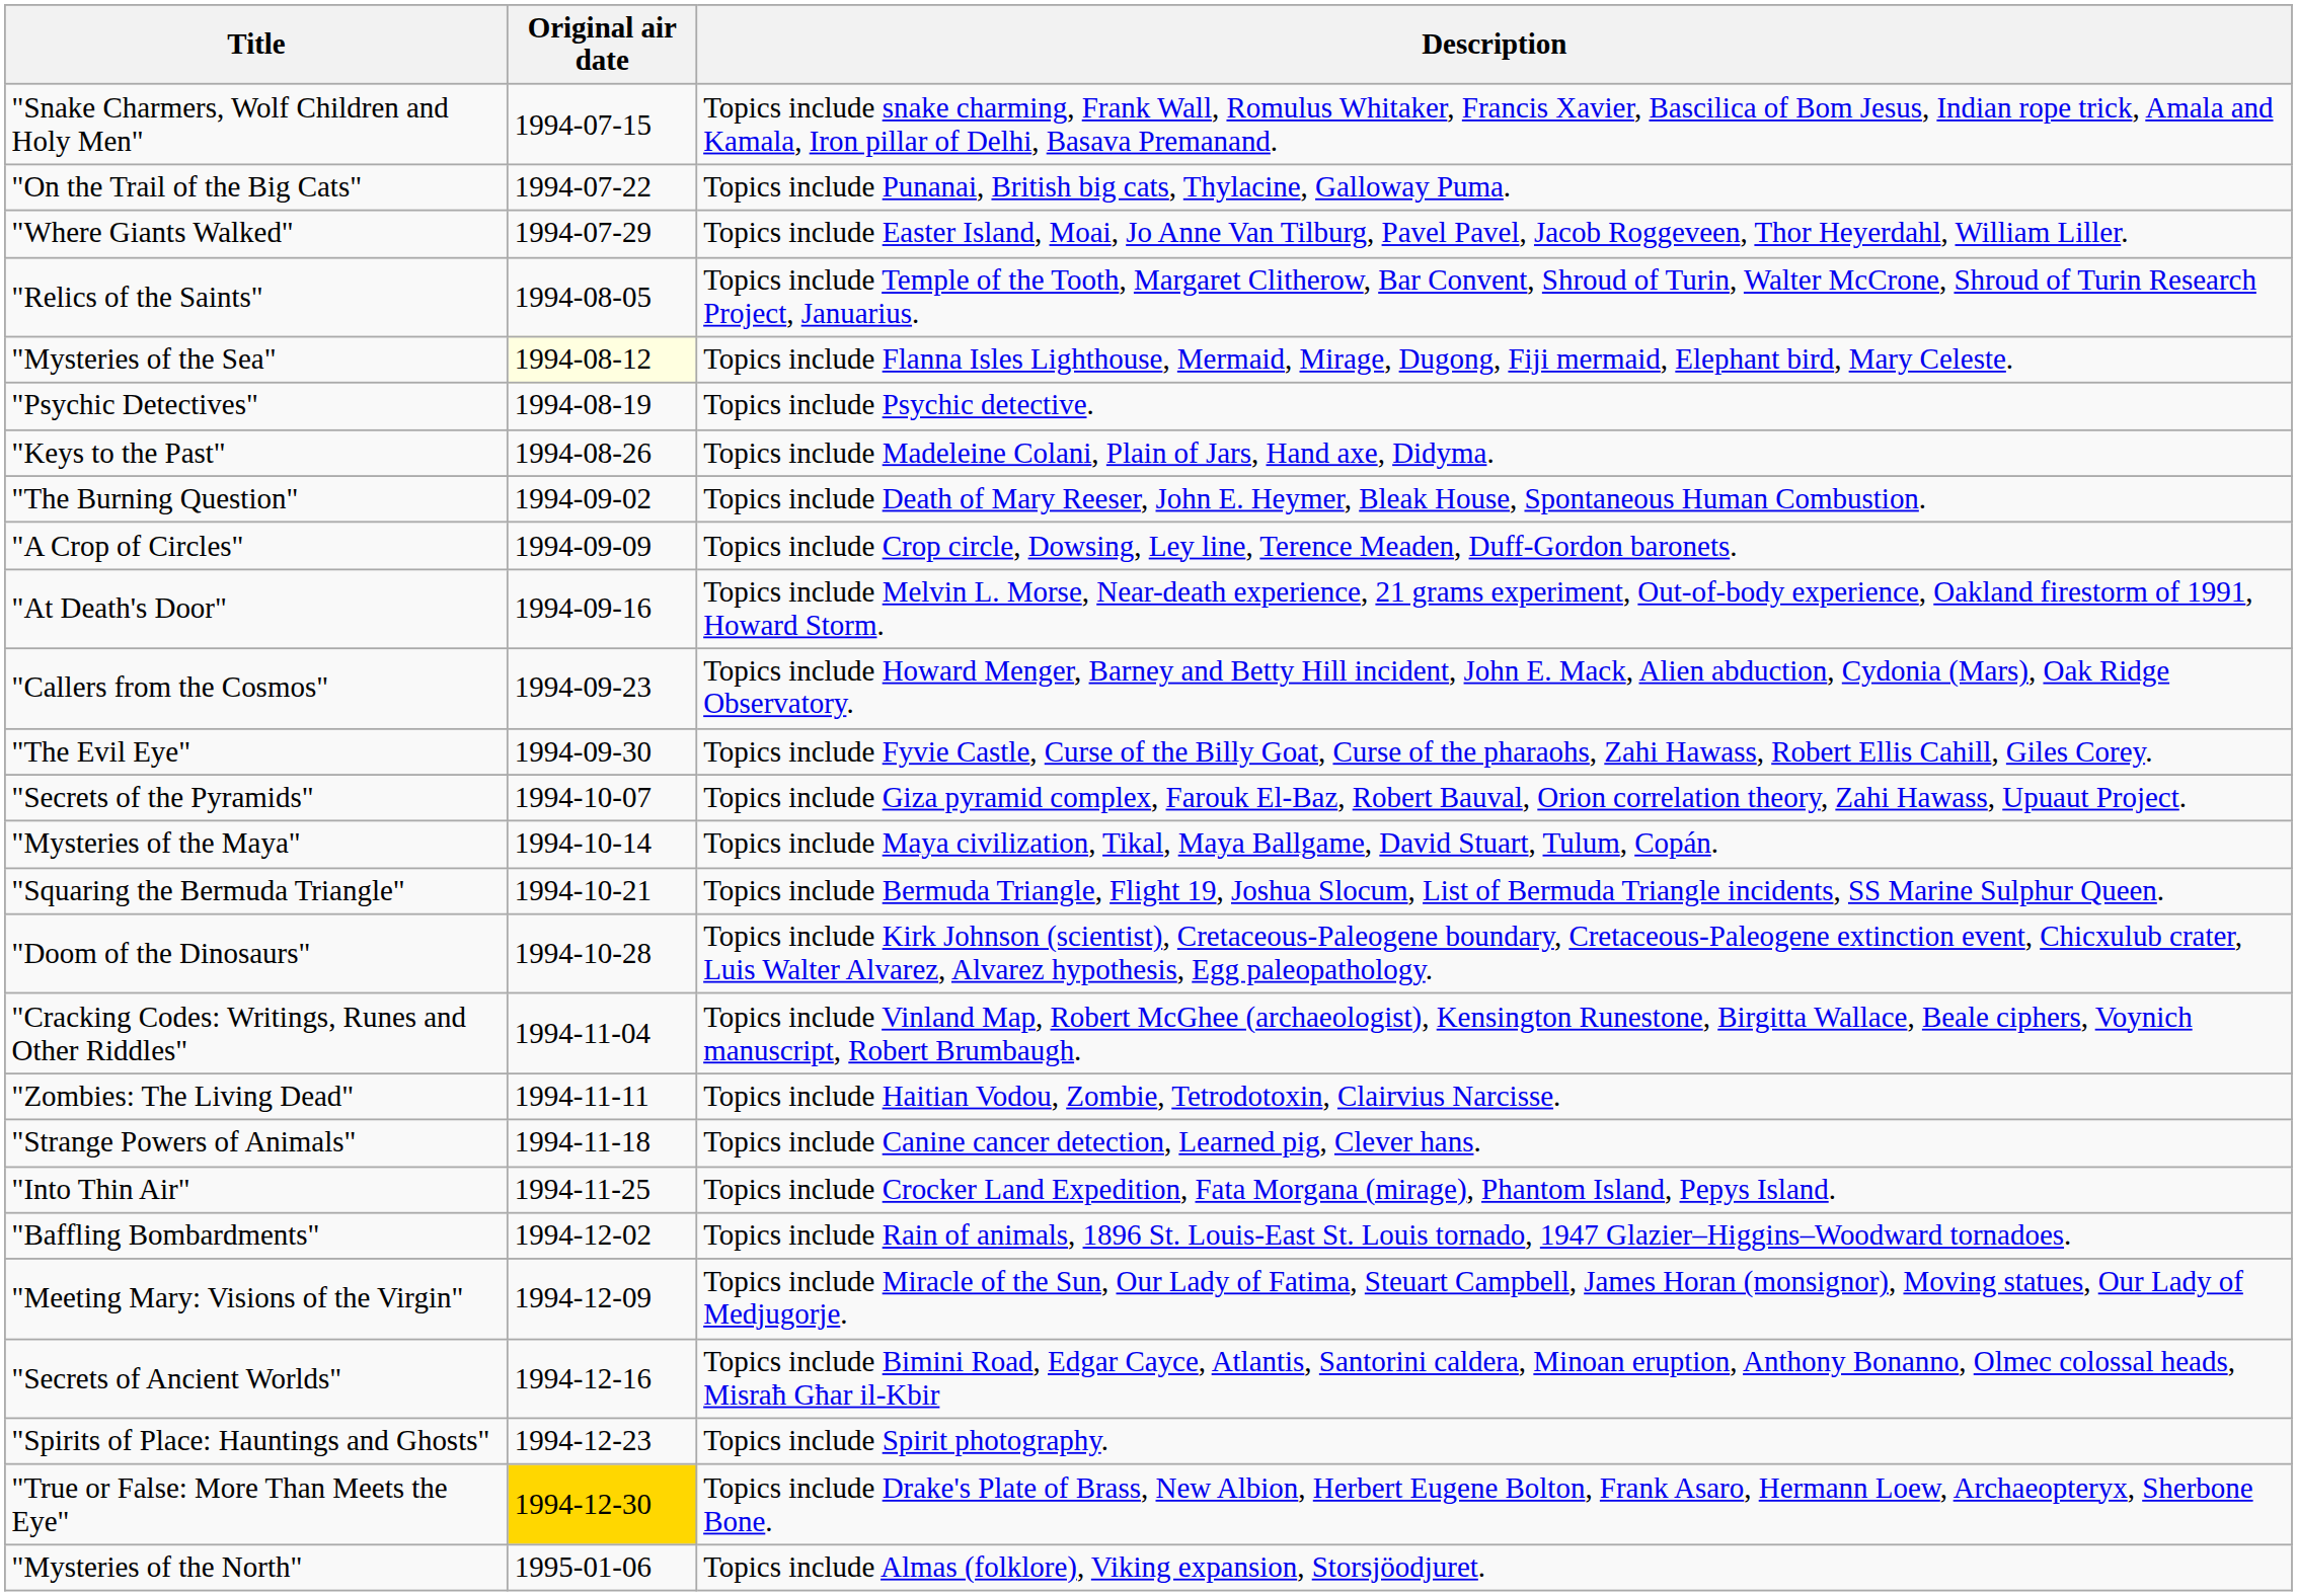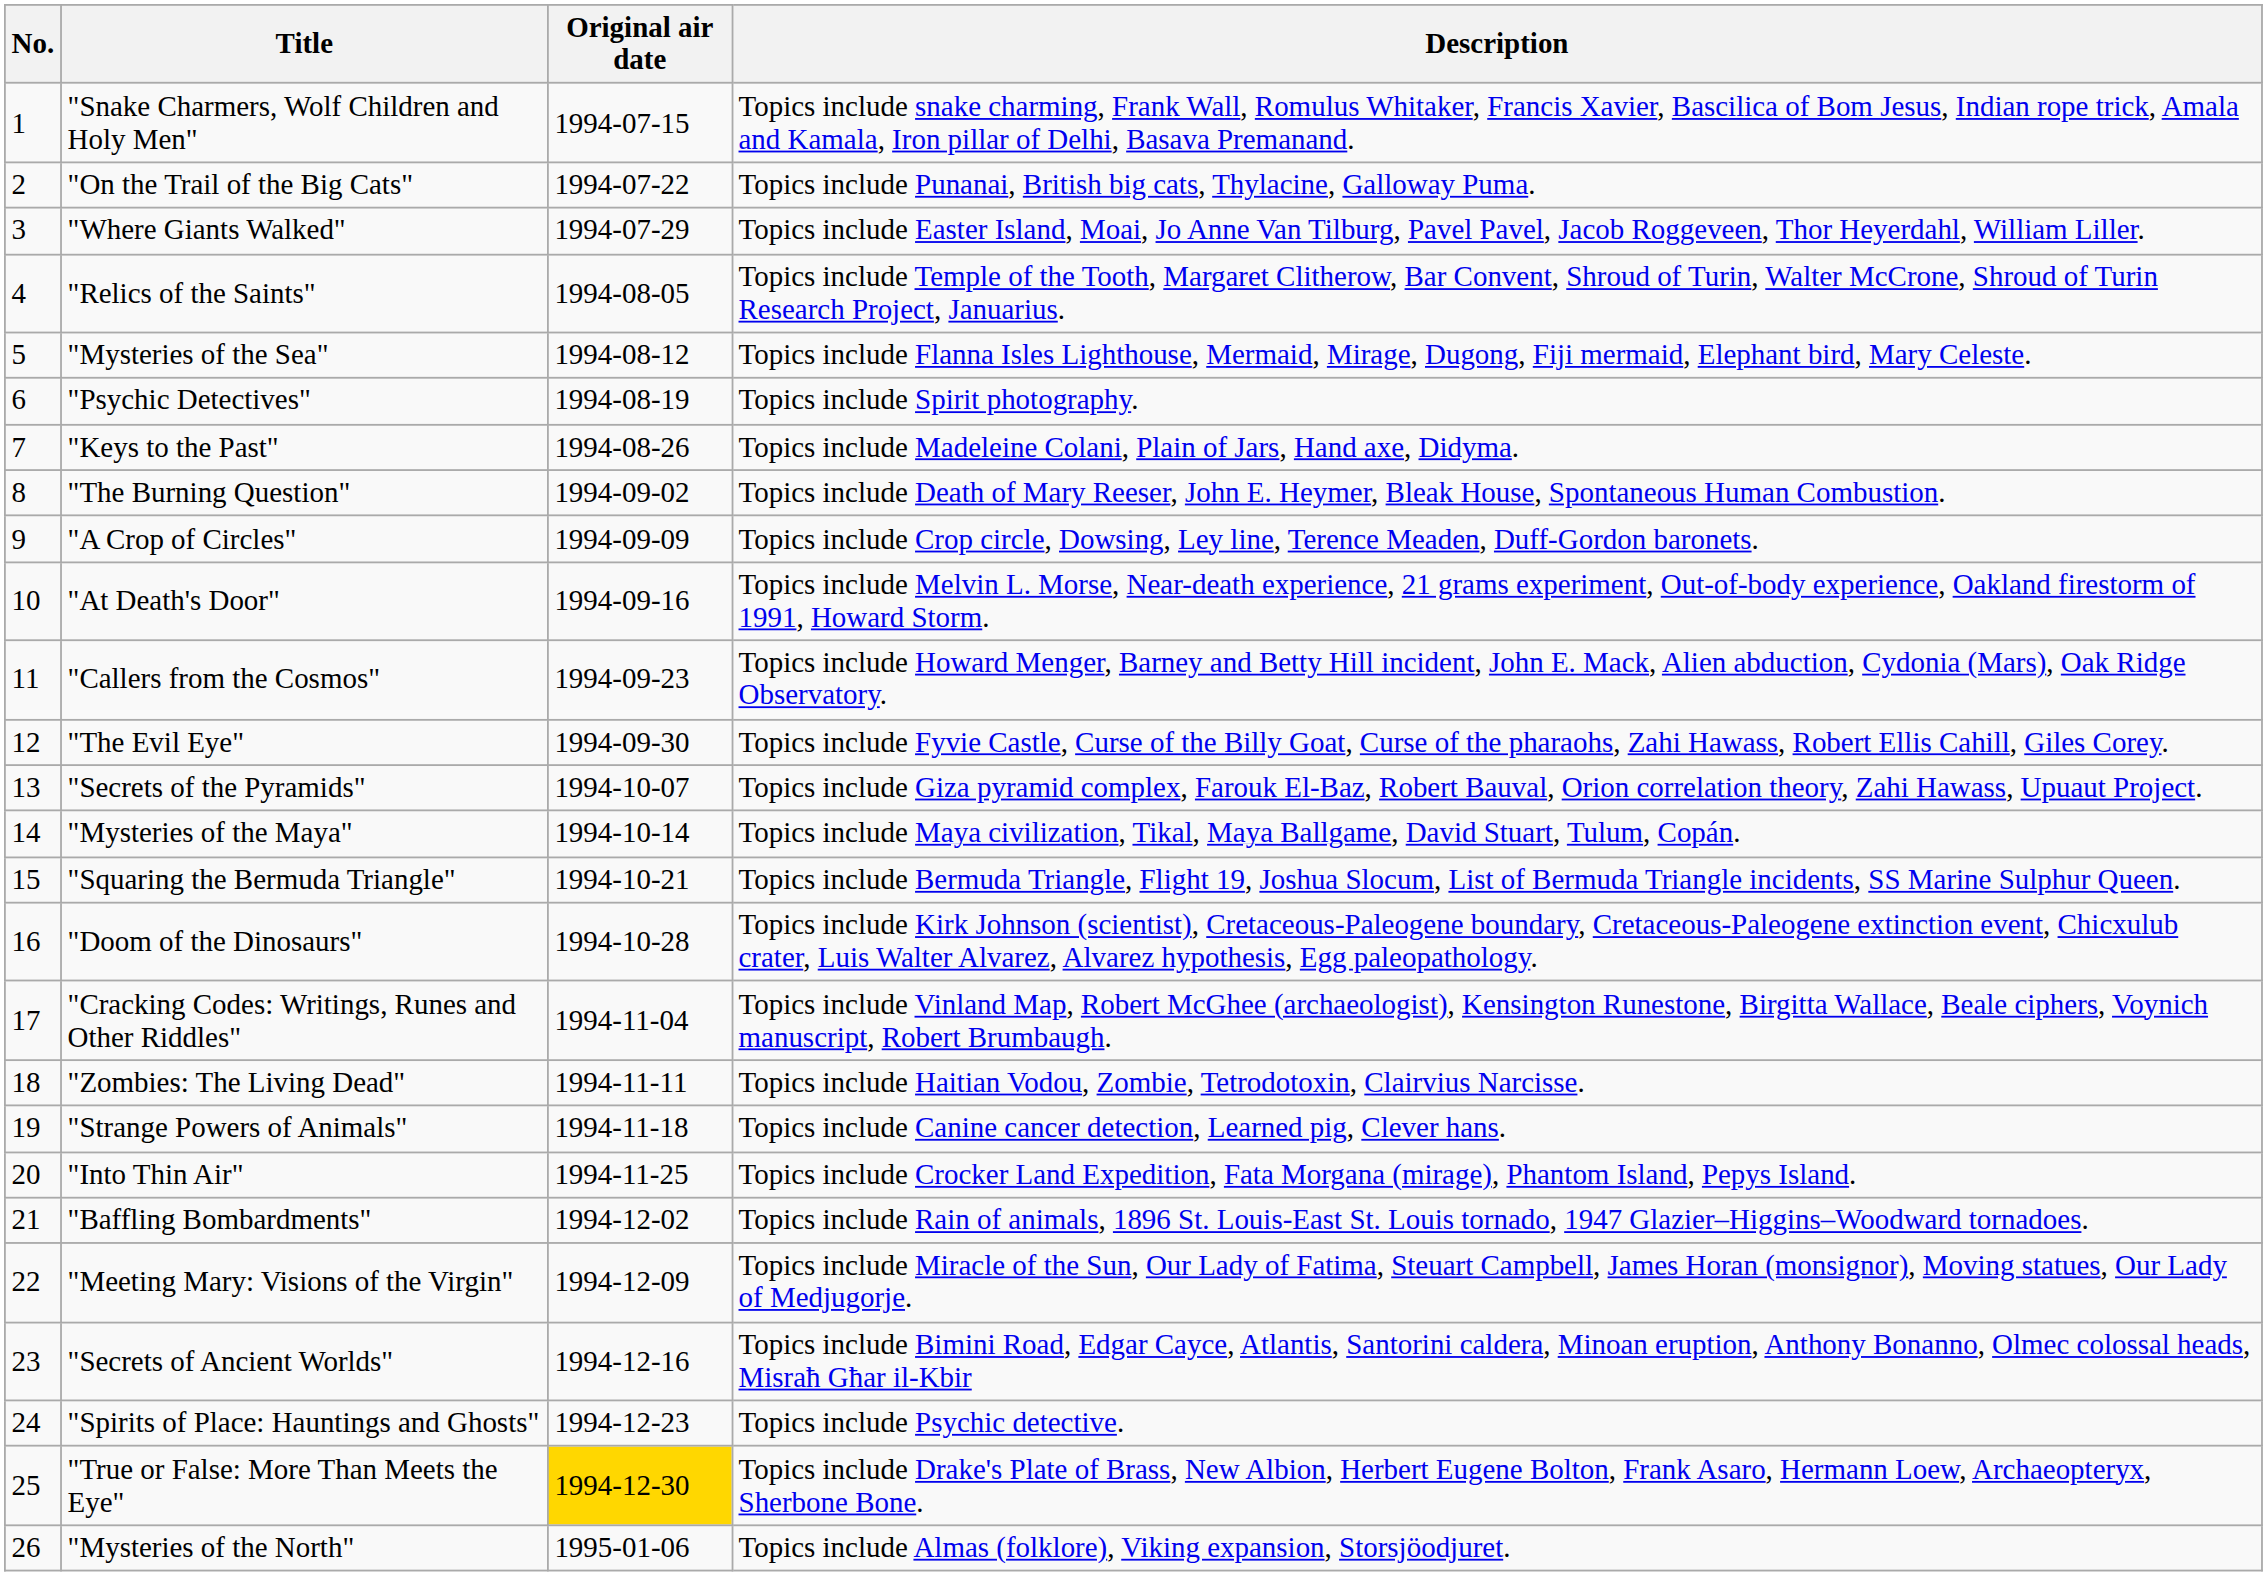 <table class="wikitable">
 <tr>
+<th>No.</th>
 <th>Title</th>
 <th>Original air date</th>
 <th>Description</th>
 </tr>
 <tr>
+<td>1</td>
 <td>"Snake Charmers, Wolf Children and Holy Men"</td>
 <td>1994-07-15</td>
 <td>Topics include <a href='#'>snake charming</a>, <a href='#'>Frank Wall</a>, <a href='#'>Romulus Whitaker</a>, <a href='#'>Francis Xavier</a>, <a href='#'>Bascilica of Bom Jesus</a>, <a href='#'>Indian rope trick</a>, <a href='#'>Amala and Kamala</a>, <a href='#'>Iron pillar of Delhi</a>, <a href='#'>Basava Premanand</a>.</td>
 </tr>
 <tr>
+<td>2</td>
 <td>"On the Trail of the Big Cats"</td>
 <td>1994-07-22</td>
 <td>Topics include <a href='#'>Punanai</a>, <a href='#'>British big cats</a>, <a href='#'>Thylacine</a>, <a href='#'>Galloway Puma</a>.</td>
 </tr>
 <tr>
+<td>3</td>
 <td>"Where Giants Walked"</td>
 <td>1994-07-29</td>
 <td>Topics include <a href='#'>Easter Island</a>, <a href='#'>Moai</a>, <a href='#'>Jo Anne Van Tilburg</a>, <a href='#'>Pavel Pavel</a>, <a href='#'>Jacob Roggeveen</a>, <a href='#'>Thor Heyerdahl</a>, <a href='#'>William Liller</a>.</td>
 </tr>
 <tr>
+<td>4</td>
 <td>"Relics of the Saints"</td>
 <td>1994-08-05</td>
 <td>Topics include <a href='#'>Temple of the Tooth</a>, <a href='#'>Margaret Clitherow</a>, <a href='#'>Bar Convent</a>, <a href='#'>Shroud of Turin</a>, <a href='#'>Walter McCrone</a>, <a href='#'>Shroud of Turin Research Project</a>, <a href='#'>Januarius</a>.</td>
 </tr>
 <tr>
+<td>5</td>
 <td>"Mysteries of the Sea"</td>
-<td style="background: lightyellow;">1994-08-12</td>
+<td>1994-08-12</td>
 <td>Topics include <a href='#'>Flanna Isles Lighthouse</a>, <a href='#'>Mermaid</a>, <a href='#'>Mirage</a>, <a href='#'>Dugong</a>, <a href='#'>Fiji mermaid</a>, <a href='#'>Elephant bird</a>, <a href='#'>Mary Celeste</a>.</td>
 </tr>
 <tr>
+<td>6</td>
 <td>"Psychic Detectives"</td>
 <td>1994-08-19</td>
-<td>Topics include <a href='#'>Psychic detective</a>.</td>
+<td>Topics include <a href='#'>Spirit photography</a>.</td>
 </tr>
 <tr>
+<td>7</td>
 <td>"Keys to the Past"</td>
 <td>1994-08-26</td>
 <td>Topics include <a href='#'>Madeleine Colani</a>, <a href='#'>Plain of Jars</a>, <a href='#'>Hand axe</a>, <a href='#'>Didyma</a>.</td>
 </tr>
 <tr>
+<td>8</td>
 <td>"The Burning Question"</td>
 <td>1994-09-02</td>
 <td>Topics include <a href='#'>Death of Mary Reeser</a>, <a href='#'>John E. Heymer</a>, <a href='#'>Bleak House</a>, <a href='#'>Spontaneous Human Combustion</a>.</td>
 </tr>
 <tr>
+<td>9</td>
 <td>"A Crop of Circles"</td>
 <td>1994-09-09</td>
 <td>Topics include <a href='#'>Crop circle</a>, <a href='#'>Dowsing</a>, <a href='#'>Ley line</a>, <a href='#'>Terence Meaden</a>, <a href='#'>Duff-Gordon baronets</a>.</td>
 </tr>
 <tr>
+<td>10</td>
 <td>"At Death's Door"</td>
 <td>1994-09-16</td>
 <td>Topics include <a href='#'>Melvin L. Morse</a>, <a href='#'>Near-death experience</a>, <a href='#'>21 grams experiment</a>, <a href='#'>Out-of-body experience</a>, <a href='#'>Oakland firestorm of 1991</a>, <a href='#'>Howard Storm</a>.</td>
 </tr>
 <tr>
+<td>11</td>
 <td>"Callers from the Cosmos"</td>
 <td>1994-09-23</td>
 <td>Topics include <a href='#'>Howard Menger</a>, <a href='#'>Barney and Betty Hill incident</a>, <a href='#'>John E. Mack</a>, <a href='#'>Alien abduction</a>, <a href='#'>Cydonia (Mars)</a>, <a href='#'>Oak Ridge Observatory</a>.</td>
 </tr>
 <tr>
+<td>12</td>
 <td>"The Evil Eye"</td>
 <td>1994-09-30</td>
 <td>Topics include <a href='#'>Fyvie Castle</a>, <a href='#'>Curse of the Billy Goat</a>, <a href='#'>Curse of the pharaohs</a>, <a href='#'>Zahi Hawass</a>, <a href='#'>Robert Ellis Cahill</a>, <a href='#'>Giles Corey</a>.</td>
 </tr>
 <tr>
+<td>13</td>
 <td>"Secrets of the Pyramids"</td>
 <td>1994-10-07</td>
 <td>Topics include <a href='#'>Giza pyramid complex</a>, <a href='#'>Farouk El-Baz</a>, <a href='#'>Robert Bauval</a>, <a href='#'>Orion correlation theory</a>, <a href='#'>Zahi Hawass</a>, <a href='#'>Upuaut Project</a>.</td>
 </tr>
 <tr>
+<td>14</td>
 <td>"Mysteries of the Maya"</td>
 <td>1994-10-14</td>
 <td>Topics include <a href='#'>Maya civilization</a>, <a href='#'>Tikal</a>, <a href='#'>Maya Ballgame</a>, <a href='#'>David Stuart</a>, <a href='#'>Tulum</a>, <a href='#'>Copán</a>.</td>
 </tr>
 <tr>
+<td>15</td>
 <td>"Squaring the Bermuda Triangle"</td>
 <td>1994-10-21</td>
 <td>Topics include <a href='#'>Bermuda Triangle</a>, <a href='#'>Flight 19</a>, <a href='#'>Joshua Slocum</a>, <a href='#'>List of Bermuda Triangle incidents</a>, <a href='#'>SS Marine Sulphur Queen</a>.</td>
 </tr>
 <tr>
+<td>16</td>
 <td>"Doom of the Dinosaurs"</td>
 <td>1994-10-28</td>
 <td>Topics include <a href='#'>Kirk Johnson (scientist)</a>, <a href='#'>Cretaceous-Paleogene boundary</a>, <a href='#'>Cretaceous-Paleogene extinction event</a>, <a href='#'>Chicxulub crater</a>, <a href='#'>Luis Walter Alvarez</a>, <a href='#'>Alvarez hypothesis</a>, <a href='#'>Egg paleopathology</a>.</td>
 </tr>
 <tr>
+<td>17</td>
 <td>"Cracking Codes: Writings, Runes and Other Riddles"</td>
 <td>1994-11-04</td>
 <td>Topics include <a href='#'>Vinland Map</a>, <a href='#'>Robert McGhee (archaeologist)</a>, <a href='#'>Kensington Runestone</a>, <a href='#'>Birgitta Wallace</a>, <a href='#'>Beale ciphers</a>, <a href='#'>Voynich manuscript</a>, <a href='#'>Robert Brumbaugh</a>.</td>
 </tr>
 <tr>
+<td>18</td>
 <td>"Zombies: The Living Dead"</td>
 <td>1994-11-11</td>
 <td>Topics include <a href='#'>Haitian Vodou</a>, <a href='#'>Zombie</a>, <a href='#'>Tetrodotoxin</a>, <a href='#'>Clairvius Narcisse</a>.</td>
 </tr>
 <tr>
+<td>19</td>
 <td>"Strange Powers of Animals"</td>
 <td>1994-11-18</td>
 <td>Topics include <a href='#'>Canine cancer detection</a>, <a href='#'>Learned pig</a>, <a href='#'>Clever hans</a>.</td>
 </tr>
 <tr>
+<td>20</td>
 <td>"Into Thin Air"</td>
 <td>1994-11-25</td>
 <td>Topics include <a href='#'>Crocker Land Expedition</a>, <a href='#'>Fata Morgana (mirage)</a>, <a href='#'>Phantom Island</a>, <a href='#'>Pepys Island</a>.</td>
 </tr>
 <tr>
+<td>21</td>
 <td>"Baffling Bombardments"</td>
 <td>1994-12-02</td>
 <td>Topics include <a href='#'>Rain of animals</a>, <a href='#'>1896 St. Louis-East St. Louis tornado</a>, <a href='#'>1947 Glazier–Higgins–Woodward tornadoes</a>.</td>
 </tr>
 <tr>
+<td>22</td>
 <td>"Meeting Mary: Visions of the Virgin"</td>
 <td>1994-12-09</td>
 <td>Topics include <a href='#'>Miracle of the Sun</a>, <a href='#'>Our Lady of Fatima</a>, <a href='#'>Steuart Campbell</a>, <a href='#'>James Horan (monsignor)</a>, <a href='#'>Moving statues</a>, <a href='#'>Our Lady of Medjugorje</a>.</td>
 </tr>
 <tr>
+<td>23</td>
 <td>"Secrets of Ancient Worlds"</td>
 <td>1994-12-16</td>
 <td>Topics include <a href='#'>Bimini Road</a>, <a href='#'>Edgar Cayce</a>, <a href='#'>Atlantis</a>, <a href='#'>Santorini caldera</a>, <a href='#'>Minoan eruption</a>, <a href='#'>Anthony Bonanno</a>, <a href='#'>Olmec colossal heads</a>, <a href='#'>Misraħ Għar il-Kbir</a></td>
 </tr>
 <tr>
+<td>24</td>
 <td>"Spirits of Place: Hauntings and Ghosts"</td>
 <td>1994-12-23</td>
-<td>Topics include <a href='#'>Spirit photography</a>.</td>
+<td>Topics include <a href='#'>Psychic detective</a>.</td>
 </tr>
 <tr>
+<td>25</td>
 <td>"True or False: More Than Meets the Eye"</td>
 <td style="background: gold;">1994-12-30</td>
 <td>Topics include <a href='#'>Drake's Plate of Brass</a>, <a href='#'>New Albion</a>, <a href='#'>Herbert Eugene Bolton</a>, <a href='#'>Frank Asaro</a>, <a href='#'>Hermann Loew</a>, <a href='#'>Archaeopteryx</a>, <a href='#'>Sherbone Bone</a>.</td>
 </tr>
 <tr>
+<td>26</td>
 <td>"Mysteries of the North"</td>
 <td>1995-01-06</td>
 <td>Topics include <a href='#'>Almas (folklore)</a>, <a href='#'>Viking expansion</a>, <a href='#'>Storsjöodjuret</a>.</td>
 </tr>
 </table>
